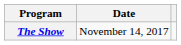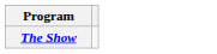 <table class="wikitable plainrowheaders">
 <tr>
 <th scope="col" style="width:6em">Program</th>
-<th scope="col">Date</th>
 <th scope="col" class="unsortable"></th>
 </tr>
 <tr>
 <th scope="row"><em><a href='#'>The Show</a></em></th>
-<td style="text-align:center">November 14, 2017</td>
 <td style="text-align:center"></td>
 </tr>
 </table>
